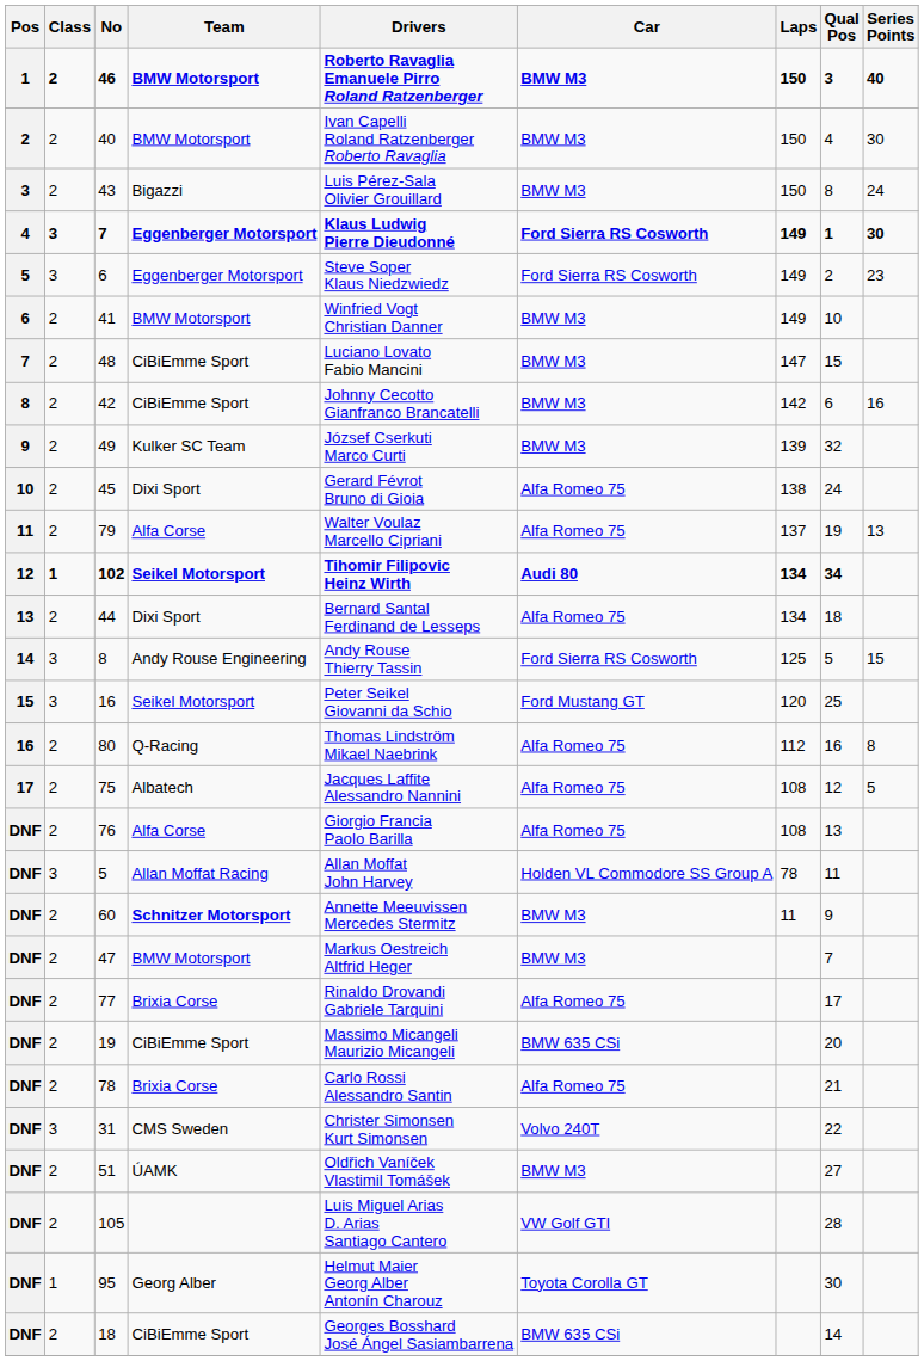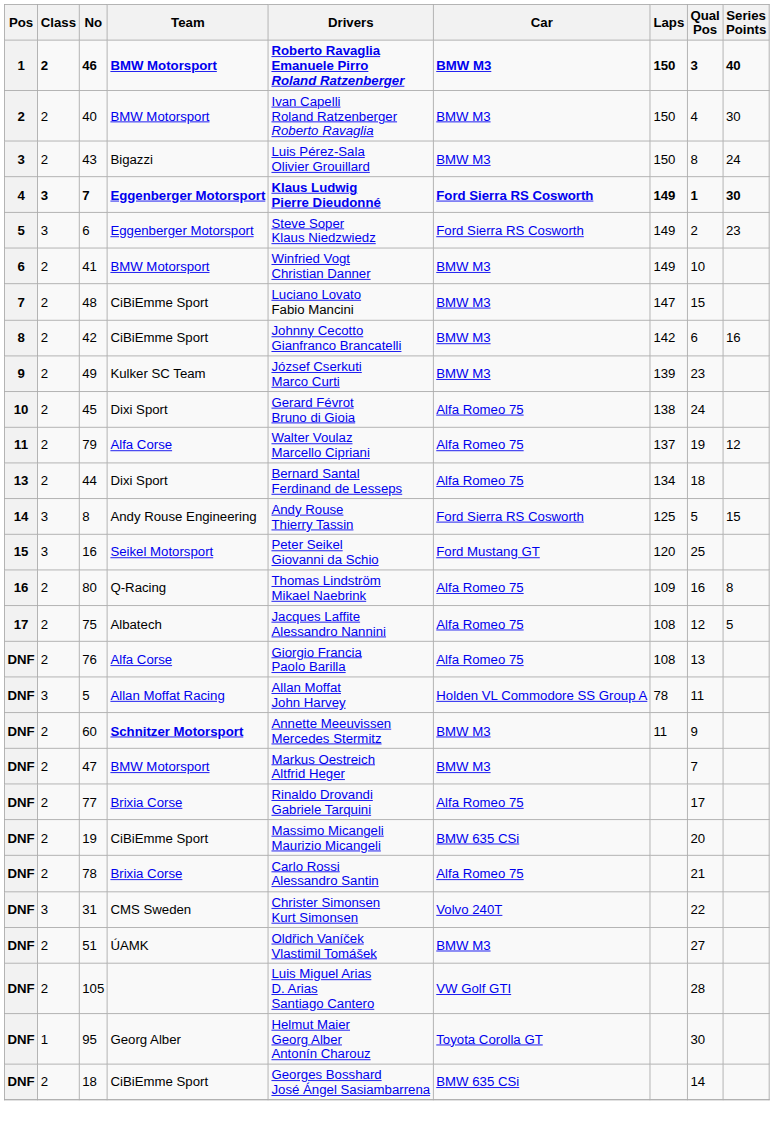 <table class="wikitable sortable" style="font-size: 95%;">
 <tr>
 <th>Pos</th>
 <th>Class</th>
 <th>No</th>
 <th>Team</th>
 <th>Drivers</th>
 <th>Car</th>
 <th>Laps</th>
 <th>Qual<br>Pos</th>
 <th>Series<br>Points</th>
 </tr>
 <tr style="font-weight:bold">
 <th>1</th>
 <td>2</td>
 <td>46</td>
 <td> <a href='#'>BMW Motorsport</a></td>
 <td> <a href='#'>Roberto Ravaglia</a><br> <a href='#'>Emanuele Pirro</a><br> <em><a href='#'>Roland Ratzenberger</a></em></td>
 <td><a href='#'>BMW M3</a></td>
 <td>150</td>
 <td>3</td>
 <td>40</td>
 </tr>
 <tr>
 <th>2</th>
 <td>2</td>
 <td>40</td>
 <td> <a href='#'>BMW Motorsport</a></td>
 <td> <a href='#'>Ivan Capelli</a><br> <a href='#'>Roland Ratzenberger</a><br> <em><a href='#'>Roberto Ravaglia</a></em></td>
 <td><a href='#'>BMW M3</a></td>
 <td>150</td>
 <td>4</td>
 <td>30</td>
 </tr>
 <tr>
 <th>3</th>
 <td>2</td>
 <td>43</td>
 <td> Bigazzi</td>
 <td> <a href='#'>Luis Pérez-Sala</a><br> <a href='#'>Olivier Grouillard</a></td>
 <td><a href='#'>BMW M3</a></td>
 <td>150</td>
 <td>8</td>
 <td>24</td>
 </tr>
 <tr style="font-weight:bold">
 <th>4</th>
 <td>3</td>
 <td>7</td>
 <td> <a href='#'>Eggenberger Motorsport</a></td>
 <td> <a href='#'>Klaus Ludwig</a><br> <a href='#'>Pierre Dieudonné</a></td>
 <td><a href='#'>Ford Sierra RS Cosworth</a></td>
 <td>149</td>
 <td>1</td>
 <td>30</td>
 </tr>
 <tr>
 <th>5</th>
 <td>3</td>
 <td>6</td>
 <td> <a href='#'>Eggenberger Motorsport</a></td>
 <td> <a href='#'>Steve Soper</a><br> <a href='#'>Klaus Niedzwiedz</a></td>
 <td><a href='#'>Ford Sierra RS Cosworth</a></td>
 <td>149</td>
 <td>2</td>
 <td>23</td>
 </tr>
 <tr>
 <th>6</th>
 <td>2</td>
 <td>41</td>
 <td> <a href='#'>BMW Motorsport</a></td>
 <td> <a href='#'>Winfried Vogt</a><br> <a href='#'>Christian Danner</a></td>
 <td><a href='#'>BMW M3</a></td>
 <td>149</td>
 <td>10</td>
 <td></td>
 </tr>
 <tr>
 <th>7</th>
 <td>2</td>
 <td>48</td>
 <td> CiBiEmme Sport</td>
 <td> <a href='#'>Luciano Lovato</a><br> Fabio Mancini</td>
 <td><a href='#'>BMW M3</a></td>
 <td>147</td>
 <td>15</td>
 <td></td>
 </tr>
 <tr>
 <th>8</th>
 <td>2</td>
 <td>42</td>
 <td> CiBiEmme Sport</td>
 <td> <a href='#'>Johnny Cecotto</a><br> <a href='#'>Gianfranco Brancatelli</a></td>
 <td><a href='#'>BMW M3</a></td>
 <td>142</td>
 <td>6</td>
 <td>16</td>
 </tr>
 <tr>
 <th>9</th>
 <td>2</td>
 <td>49</td>
 <td>Kulker SC Team</td>
 <td> <a href='#'>József Cserkuti</a><br> <a href='#'>Marco Curti</a></td>
 <td><a href='#'>BMW M3</a></td>
 <td>139</td>
-<td>32</td>
+<td>23</td>
 <td></td>
 </tr>
 <tr>
 <th>10</th>
 <td>2</td>
 <td>45</td>
 <td>Dixi Sport</td>
 <td> <a href='#'>Gerard Févrot</a> <br> <a href='#'>Bruno di Gioia</a></td>
 <td><a href='#'>Alfa Romeo 75</a></td>
 <td>138</td>
 <td>24</td>
 <td></td>
 </tr>
 <tr>
 <th>11</th>
 <td>2</td>
 <td>79</td>
 <td> <a href='#'>Alfa Corse</a></td>
 <td> <a href='#'>Walter Voulaz</a><br> <a href='#'>Marcello Cipriani</a></td>
 <td><a href='#'>Alfa Romeo 75</a></td>
 <td>137</td>
 <td>19</td>
-<td>13</td>
-</tr>
-<tr style="font-weight:bold">
-<th>12</th>
-<td>1</td>
-<td>102</td>
-<td> <a href='#'>Seikel Motorsport</a></td>
-<td> <a href='#'>Tihomir Filipovic</a><br> <a href='#'>Heinz Wirth</a></td>
-<td><a href='#'>Audi 80</a></td>
-<td>134</td>
-<td>34</td>
-<td></td>
+<td>12</td>
 </tr>
 <tr>
 <th>13</th>
 <td>2</td>
 <td>44</td>
 <td>Dixi Sport</td>
 <td> <a href='#'>Bernard Santal</a><br> <a href='#'>Ferdinand de Lesseps</a></td>
 <td><a href='#'>Alfa Romeo 75</a></td>
 <td>134</td>
 <td>18</td>
 <td></td>
 </tr>
 <tr>
 <th>14</th>
 <td>3</td>
 <td>8</td>
 <td> Andy Rouse Engineering</td>
 <td> <a href='#'>Andy Rouse</a><br> <a href='#'>Thierry Tassin</a></td>
 <td><a href='#'>Ford Sierra RS Cosworth</a></td>
 <td>125</td>
 <td>5</td>
 <td>15</td>
 </tr>
 <tr>
 <th>15</th>
 <td>3</td>
 <td>16</td>
 <td> <a href='#'>Seikel Motorsport</a></td>
 <td> <a href='#'>Peter Seikel</a> <br> <a href='#'>Giovanni da Schio</a></td>
 <td><a href='#'>Ford Mustang GT</a></td>
 <td>120</td>
 <td>25</td>
 <td></td>
 </tr>
 <tr>
 <th>16</th>
 <td>2</td>
 <td>80</td>
 <td> Q-Racing</td>
 <td> <a href='#'>Thomas Lindström</a><br> <a href='#'>Mikael Naebrink</a></td>
 <td><a href='#'>Alfa Romeo 75</a></td>
-<td>112</td>
+<td>109</td>
 <td>16</td>
 <td>8</td>
 </tr>
 <tr>
 <th>17</th>
 <td>2</td>
 <td>75</td>
 <td> Albatech</td>
 <td> <a href='#'>Jacques Laffite</a><br> <a href='#'>Alessandro Nannini</a></td>
 <td><a href='#'>Alfa Romeo 75</a></td>
 <td>108</td>
 <td>12</td>
 <td>5</td>
 </tr>
 <tr>
 <th>DNF</th>
 <td>2</td>
 <td>76</td>
 <td> <a href='#'>Alfa Corse</a></td>
 <td> <a href='#'>Giorgio Francia</a><br> <a href='#'>Paolo Barilla</a></td>
 <td><a href='#'>Alfa Romeo 75</a></td>
 <td>108</td>
 <td>13</td>
 <td></td>
 </tr>
 <tr>
 <th>DNF</th>
 <td>3</td>
 <td>5</td>
 <td> <a href='#'>Allan Moffat Racing</a></td>
 <td> <a href='#'>Allan Moffat</a><br> <a href='#'>John Harvey</a></td>
 <td><a href='#'>Holden VL Commodore SS Group A</a></td>
 <td>78</td>
 <td>11</td>
 <td></td>
 </tr>
 <tr>
 <th>DNF</th>
 <td>2</td>
 <td>60</td>
 <td><strong> <a href='#'>Schnitzer Motorsport</a></strong></td>
 <td> <a href='#'>Annette Meeuvissen</a><br> <a href='#'>Mercedes Stermitz</a></td>
 <td><a href='#'>BMW M3</a></td>
 <td>11</td>
 <td>9</td>
 <td></td>
 </tr>
 <tr>
 <th>DNF</th>
 <td>2</td>
 <td>47</td>
 <td> <a href='#'>BMW Motorsport</a></td>
 <td> <a href='#'>Markus Oestreich</a><br> <a href='#'>Altfrid Heger</a></td>
 <td><a href='#'>BMW M3</a></td>
 <td></td>
 <td>7</td>
 <td></td>
 </tr>
 <tr>
 <th>DNF</th>
 <td>2</td>
 <td>77</td>
 <td> <a href='#'>Brixia Corse</a></td>
 <td> <a href='#'>Rinaldo Drovandi</a><br> <a href='#'>Gabriele Tarquini</a></td>
 <td><a href='#'>Alfa Romeo 75</a></td>
 <td></td>
 <td>17</td>
 <td></td>
 </tr>
 <tr>
 <th>DNF</th>
 <td>2</td>
 <td>19</td>
 <td> CiBiEmme Sport</td>
 <td> <a href='#'>Massimo Micangeli</a><br> <a href='#'>Maurizio Micangeli</a></td>
 <td><a href='#'>BMW 635 CSi</a></td>
 <td></td>
 <td>20</td>
 <td></td>
 </tr>
 <tr>
 <th>DNF</th>
 <td>2</td>
 <td>78</td>
 <td> <a href='#'>Brixia Corse</a></td>
 <td> <a href='#'>Carlo Rossi</a><br> <a href='#'>Alessandro Santin</a></td>
 <td><a href='#'>Alfa Romeo 75</a></td>
 <td></td>
 <td>21</td>
 <td></td>
 </tr>
 <tr>
 <th>DNF</th>
 <td>3</td>
 <td>31</td>
 <td> CMS Sweden</td>
 <td> <a href='#'>Christer Simonsen</a><br> <a href='#'>Kurt Simonsen</a><br></td>
 <td><a href='#'>Volvo 240T</a></td>
 <td></td>
 <td>22</td>
 <td></td>
 </tr>
 <tr>
 <th>DNF</th>
 <td>2</td>
 <td>51</td>
 <td>ÚAMK</td>
 <td> <a href='#'>Oldřich Vaníček</a><br> <a href='#'>Vlastimil Tomášek</a></td>
 <td><a href='#'>BMW M3</a></td>
 <td></td>
 <td>27</td>
 <td></td>
 </tr>
 <tr>
 <th>DNF</th>
 <td>2</td>
 <td>105</td>
 <td></td>
 <td> <a href='#'>Luis Miguel Arias</a><br> <a href='#'>D. Arias</a><br> <a href='#'>Santiago Cantero</a></td>
 <td><a href='#'>VW Golf GTI</a></td>
 <td></td>
 <td>28</td>
 <td></td>
 </tr>
 <tr>
 <th>DNF</th>
 <td>1</td>
 <td>95</td>
 <td> Georg Alber</td>
 <td> <a href='#'>Helmut Maier</a><br> <a href='#'>Georg Alber</a><br> <a href='#'>Antonín Charouz</a></td>
 <td><a href='#'>Toyota Corolla GT</a></td>
 <td></td>
 <td>30</td>
 <td></td>
 </tr>
 <tr>
 <th>DNF</th>
 <td>2</td>
 <td>18</td>
 <td> CiBiEmme Sport</td>
 <td> <a href='#'>Georges Bosshard</a><br> <a href='#'>José Ángel Sasiambarrena</a></td>
 <td><a href='#'>BMW 635 CSi</a></td>
 <td></td>
 <td>14</td>
 <td></td>
 </tr>
 <tr>
 </tr>
 </table>
